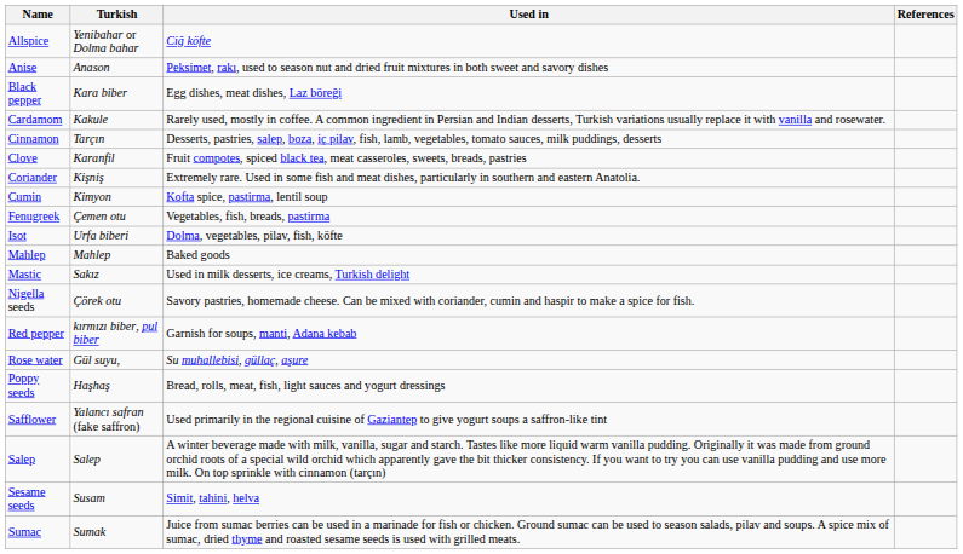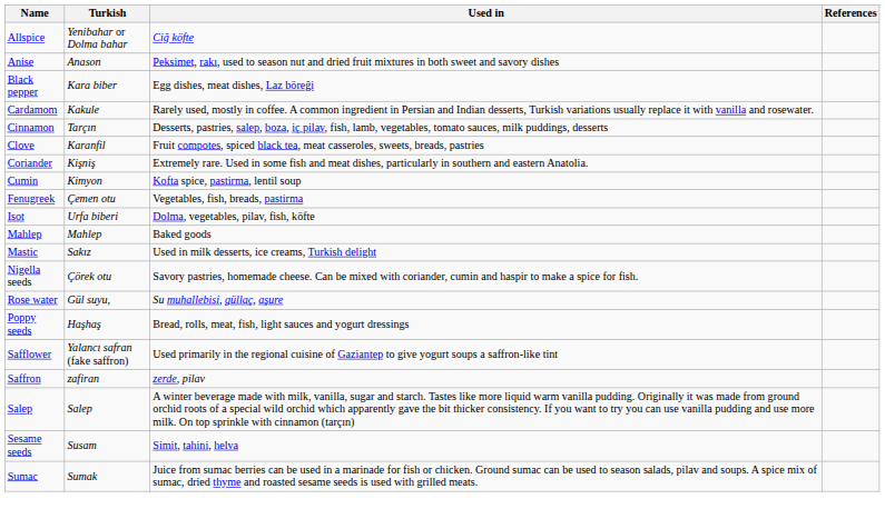 <table class="wikitable sortable">
 <tr>
 <th>Name</th>
 <th>Turkish</th>
 <th>Used in</th>
 <th>References</th>
 </tr>
 <tr>
 <td><a href='#'>Allspice</a></td>
 <td><em>Yenibahar</em> or <em>Dolma bahar</em></td>
 <td><em><a href='#'>Ciğ köfte</a></em></td>
 <td></td>
 </tr>
 <tr>
 <td><a href='#'>Anise</a></td>
 <td><em>Anason</em></td>
 <td><a href='#'>Peksimet</a>, <a href='#'>rakı</a>, used to season nut and dried fruit mixtures in both sweet and savory dishes</td>
 <td></td>
 </tr>
 <tr>
 <td><a href='#'>Black pepper</a></td>
 <td><em>Kara biber</em></td>
 <td>Egg dishes, meat dishes, <a href='#'>Laz böreği</a></td>
 <td></td>
 </tr>
 <tr>
 <td><a href='#'>Cardamom</a></td>
 <td><em>Kakule</em></td>
 <td>Rarely used, mostly in coffee. A common ingredient in Persian and Indian desserts, Turkish variations usually replace it with <a href='#'>vanilla</a> and rosewater.</td>
 <td></td>
 </tr>
 <tr>
 <td><a href='#'>Cinnamon</a></td>
 <td><em>Tarçın</em></td>
 <td>Desserts, pastries, <a href='#'>salep</a>, <a href='#'>boza</a>, <a href='#'>iç pilav</a>, fish, lamb, vegetables, tomato sauces, milk puddings, desserts</td>
 <td></td>
 </tr>
 <tr>
 <td><a href='#'>Clove</a></td>
 <td><em>Karanfil</em></td>
 <td>Fruit <a href='#'>compotes</a>, spiced <a href='#'>black tea</a>, meat casseroles, sweets, breads, pastries</td>
 <td></td>
 </tr>
 <tr>
 <td><a href='#'>Coriander</a></td>
 <td><em>Kişniş</em></td>
 <td>Extremely rare. Used in some fish and meat dishes, particularly in southern and eastern Anatolia.</td>
 <td></td>
 </tr>
 <tr>
 <td><a href='#'>Cumin</a></td>
 <td><em>Kimyon</em></td>
 <td><a href='#'>Kofta</a> spice, <a href='#'>pastirma</a>, lentil soup</td>
 <td></td>
 </tr>
 <tr>
 <td><a href='#'>Fenugreek</a></td>
 <td><em>Çemen otu</em></td>
 <td>Vegetables, fish, breads, <a href='#'>pastirma</a></td>
 <td></td>
 </tr>
 <tr>
 <td><a href='#'>Isot</a></td>
 <td><em>Urfa biberi</em></td>
 <td><a href='#'>Dolma</a>, vegetables, pilav, fish, köfte</td>
 <td></td>
 </tr>
 <tr>
 <td><a href='#'>Mahlep</a></td>
 <td><em>Mahlep</em></td>
 <td>Baked goods</td>
 <td></td>
 </tr>
 <tr>
 <td><a href='#'>Mastic</a></td>
 <td><em>Sakız</em></td>
 <td>Used in milk desserts, ice creams, <a href='#'>Turkish delight</a></td>
 <td></td>
 </tr>
 <tr>
 <td><a href='#'>Nigella</a> seeds</td>
 <td><em>Çörek otu</em></td>
 <td>Savory pastries, homemade cheese. Can be mixed with coriander, cumin and haspir to make a spice for fish.</td>
 <td></td>
 </tr>
 <tr>
-<td><a href='#'>Red pepper</a></td>
-<td><em>kırmızı biber</em>, <em><a href='#'>pul biber</a></em></td>
-<td>Garnish for soups, <a href='#'>manti</a>, <a href='#'>Adana kebab</a></td>
-<td></td>
-</tr>
-<tr>
 <td><a href='#'>Rose water</a></td>
 <td><em>Gül suyu</em>,</td>
 <td><em>Su <a href='#'>muhallebisi</a></em>, <em><a href='#'>güllaç</a></em>, <em><a href='#'>aşure</a></em></td>
 <td></td>
 </tr>
 <tr>
 <td><a href='#'>Poppy seeds</a></td>
 <td><em>Haşhaş</em></td>
 <td>Bread, rolls, meat, fish, light sauces and yogurt dressings</td>
 <td></td>
 </tr>
 <tr>
 <td><a href='#'>Safflower</a></td>
 <td><em>Yalancı safran</em> (fake saffron)</td>
 <td>Used primarily in the regional cuisine of <a href='#'>Gaziantep</a> to give yogurt soups a saffron-like tint</td>
+<td></td>
+</tr>
+<tr>
+<td><a href='#'>Saffron</a></td>
+<td><em>zafiran</em></td>
+<td><em><a href='#'>zerde</a></em>, <em>pilav</em></td>
 <td></td>
 </tr>
 <tr>
 <td><a href='#'>Salep</a></td>
 <td><em>Salep</em></td>
 <td>A winter beverage made with milk, vanilla, sugar and starch. Tastes like more liquid warm vanilla pudding. Originally it was made from ground orchid roots of a special wild orchid which apparently gave the bit thicker consistency. If you want to try you can use vanilla pudding and use more milk. On top sprinkle with cinnamon (tarçın)</td>
 <td></td>
 </tr>
 <tr>
 <td><a href='#'>Sesame seeds</a></td>
 <td><em>Susam</em></td>
 <td><a href='#'>Simit</a>, <a href='#'>tahini</a>, <a href='#'>helva</a></td>
 <td></td>
 </tr>
 <tr>
 <td><a href='#'>Sumac</a></td>
 <td><em>Sumak</em></td>
 <td>Juice from sumac berries can be used in a marinade for fish or chicken. Ground sumac can be used to season salads, pilav and soups. A spice mix of sumac, dried <a href='#'>thyme</a> and roasted sesame seeds is used with grilled meats.</td>
 <td></td>
 </tr>
 </table>
